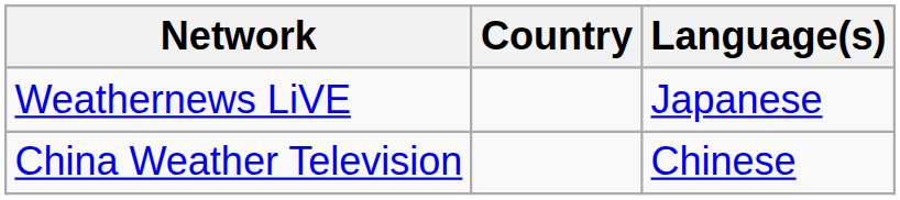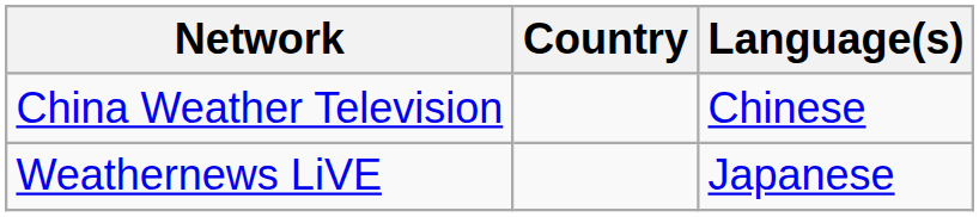 <table class="wikitable sortable">
 <tr>
 <th>Network</th>
 <th>Country</th>
 <th>Language(s)</th>
 </tr>
 <tr>
+<td><a href='#'>China Weather Television</a></td>
+<td></td>
+<td><a href='#'>Chinese</a></td>
+</tr>
+<tr>
 <td><a href='#'>Weathernews LiVE</a></td>
 <td></td>
 <td><a href='#'>Japanese</a></td>
 </tr>
-<tr>
-<td><a href='#'>China Weather Television</a></td>
-<td></td>
-<td><a href='#'>Chinese</a></td>
-</tr>
 </table>
